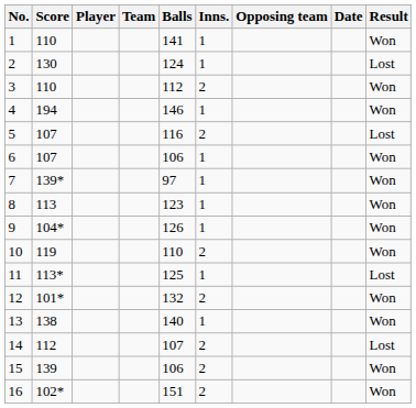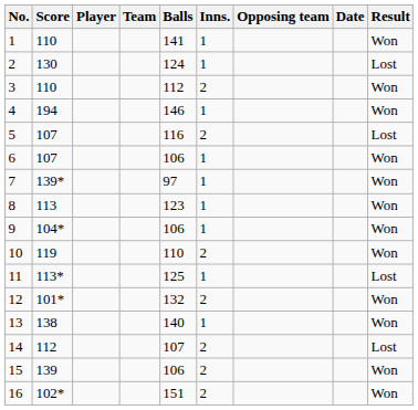 <table class="wikitable sortable" style="font-size:95%">
 <tr>
 <th>No.</th>
 <th>Score</th>
 <th>Player</th>
 <th>Team</th>
 <th>Balls</th>
 <th>Inns.</th>
 <th>Opposing team</th>
 <th>Date</th>
 <th>Result</th>
 </tr>
 <tr>
 <td>1</td>
 <td>110</td>
 <td></td>
 <td></td>
 <td>141</td>
 <td>1</td>
 <td></td>
 <td></td>
 <td>Won</td>
 </tr>
 <tr>
 <td>2</td>
 <td>130</td>
 <td></td>
 <td></td>
 <td>124</td>
 <td>1</td>
 <td></td>
 <td></td>
 <td>Lost</td>
 </tr>
 <tr>
 <td>3</td>
 <td>110</td>
 <td></td>
 <td></td>
 <td>112</td>
 <td>2</td>
 <td></td>
 <td></td>
 <td>Won</td>
 </tr>
 <tr>
 <td>4</td>
 <td>194</td>
 <td></td>
 <td></td>
 <td>146</td>
 <td>1</td>
 <td></td>
 <td></td>
 <td>Won</td>
 </tr>
 <tr>
 <td>5</td>
 <td>107</td>
 <td></td>
 <td></td>
 <td>116</td>
 <td>2</td>
 <td></td>
 <td></td>
 <td>Lost</td>
 </tr>
 <tr>
 <td>6</td>
 <td>107</td>
 <td></td>
 <td></td>
 <td>106</td>
 <td>1</td>
 <td></td>
 <td></td>
 <td>Won</td>
 </tr>
 <tr>
 <td>7</td>
 <td>139*</td>
 <td> </td>
 <td></td>
 <td>97</td>
 <td>1</td>
 <td></td>
 <td></td>
 <td>Won</td>
 </tr>
 <tr>
 <td>8</td>
 <td>113</td>
 <td></td>
 <td></td>
 <td>123</td>
 <td>1</td>
 <td></td>
 <td></td>
 <td>Won</td>
 </tr>
 <tr>
 <td>9</td>
 <td>104*</td>
 <td></td>
 <td></td>
-<td>126</td>
+<td>106</td>
 <td>1</td>
 <td></td>
 <td></td>
 <td>Won</td>
 </tr>
 <tr>
 <td>10</td>
 <td>119</td>
 <td></td>
 <td></td>
 <td>110</td>
 <td>2</td>
 <td></td>
 <td></td>
 <td>Won</td>
 </tr>
 <tr>
 <td>11</td>
 <td>113*</td>
 <td> </td>
 <td></td>
 <td>125</td>
 <td>1</td>
 <td></td>
 <td></td>
 <td>Lost</td>
 </tr>
 <tr>
 <td>12</td>
 <td>101*</td>
 <td></td>
 <td></td>
 <td>132</td>
 <td>2</td>
 <td></td>
 <td></td>
 <td>Won</td>
 </tr>
 <tr>
 <td>13</td>
 <td>138</td>
 <td></td>
 <td></td>
 <td>140</td>
 <td>1</td>
 <td></td>
 <td></td>
 <td>Won</td>
 </tr>
 <tr>
 <td>14</td>
 <td>112</td>
 <td></td>
 <td></td>
 <td>107</td>
 <td>2</td>
 <td></td>
 <td></td>
 <td>Lost</td>
 </tr>
 <tr>
 <td>15</td>
 <td>139</td>
 <td></td>
 <td></td>
 <td>106</td>
 <td>2</td>
 <td></td>
 <td></td>
 <td>Won</td>
 </tr>
 <tr>
 <td>16</td>
 <td>102*</td>
 <td></td>
 <td></td>
 <td>151</td>
 <td>2</td>
 <td></td>
 <td></td>
 <td>Won</td>
 </tr>
 </table>
